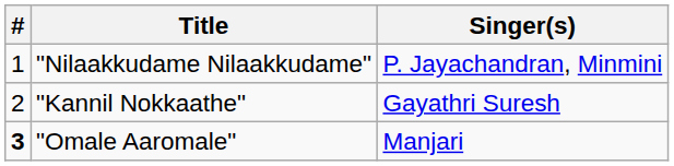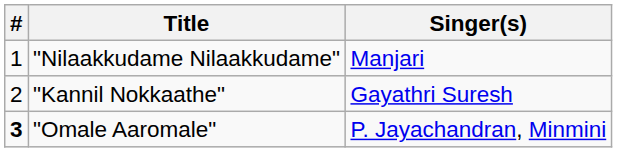 <table class="wikitable" style="font-size:95%;">
 <tr>
 <th>#</th>
 <th>Title</th>
 <th>Singer(s)</th>
 </tr>
 <tr>
 <td>1</td>
 <td>"Nilaakkudame Nilaakkudame"</td>
-<td><a href='#'>P. Jayachandran</a>, <a href='#'>Minmini</a></td>
+<td><a href='#'>Manjari</a></td>
 </tr>
 <tr>
 <td>2</td>
 <td>"Kannil Nokkaathe"</td>
 <td><a href='#'>Gayathri Suresh</a></td>
 </tr>
 <tr>
 <td><strong>3</strong></td>
 <td>"Omale Aaromale"</td>
-<td><a href='#'>Manjari</a></td>
+<td><a href='#'>P. Jayachandran</a>, <a href='#'>Minmini</a></td>
 </tr>
 </table>
